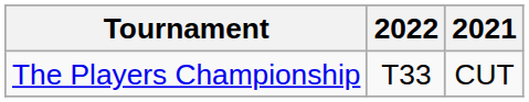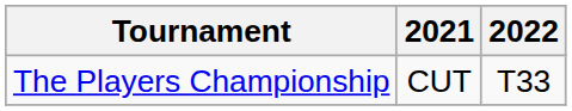 <table class="wikitable" style="font-size:95%;text-align:center;">
 <tr>
 <th>Tournament</th>
+<th>2021</th>
 <th>2022</th>
-<th>2021</th>
 </tr>
 <tr>
 <td align=left><a href='#'>The Players Championship</a></td>
+<td>CUT</td>
 <td>T33</td>
-<td>CUT</td>
 </tr>
 </table>
